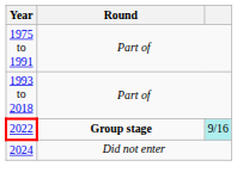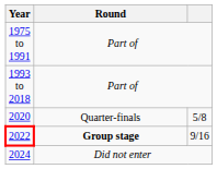 <table class="wikitable" style="text-align: center; font-size:90%">
 <tr>
 <th>Year</th>
 <th style="width:200px">Round</th>
 <th></th>
 </tr>
 <tr>
 <td><a href='#'>1975</a><br>to<br><a href='#'>1991</a></td>
 <td colspan="2"><em>Part of </em></td>
 </tr>
 <tr>
 <td><a href='#'>1993</a><br>to<br><a href='#'>2018</a></td>
 <td colspan="2"><em>Part of </em></td>
 </tr>
 <tr>
+<td><a href='#'>2020</a></td>
+<td>Quarter-finals</td>
+<td>5/8</td>
+</tr>
+<tr>
 <td style="border: 3px solid red"><a href='#'>2022</a></td>
 <td><strong>Group stage</strong></td>
-<td style="background: paleturquoise;">9/16</td>
+<td>9/16</td>
 </tr>
 <tr>
 <td><a href='#'>2024</a></td>
 <td colspan="2"><em>Did not enter</em></td>
 </tr>
 </table>
